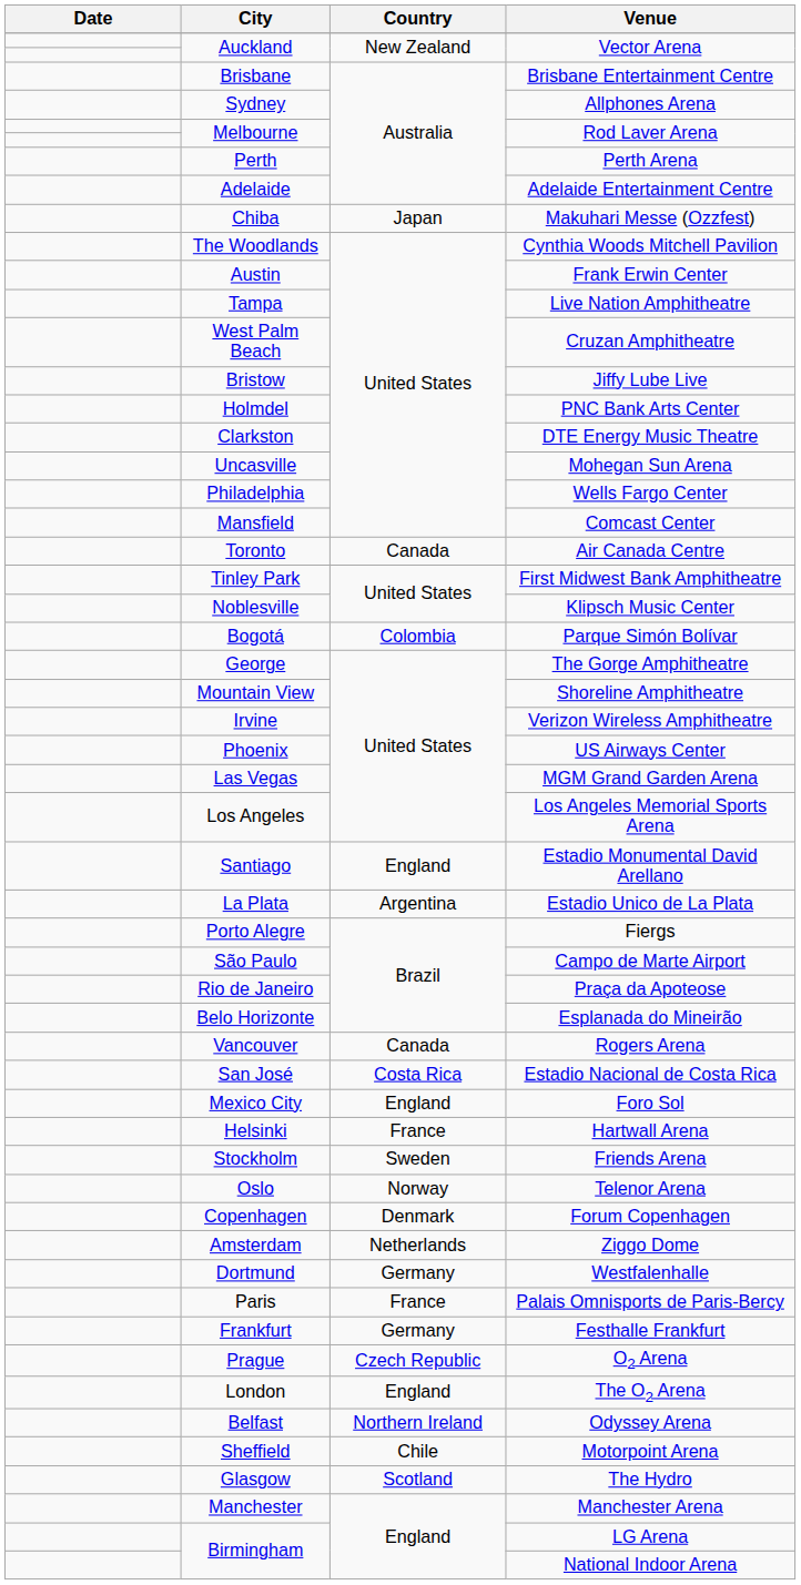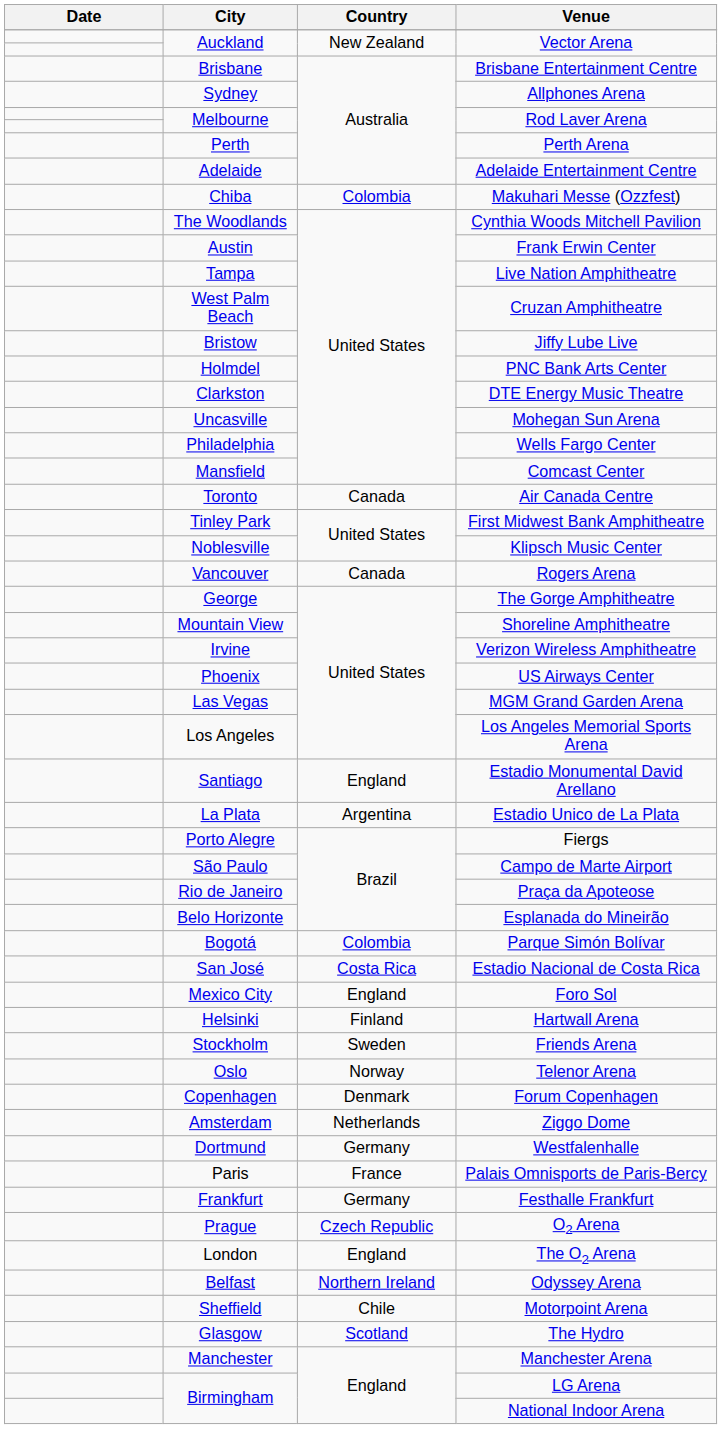 <table class="wikitable" style="text-align:center;">
 <tr>
 <th style="width:150px;">Date</th>
 <th style="width:125px;">City</th>
 <th style="width:150px;">Country</th>
 <th style="width:250px;">Venue</th>
 </tr>
 <tr>
 </tr>
 <tr>
 <td></td>
 <td rowspan="2"><a href='#'>Auckland</a></td>
 <td rowspan="2">New Zealand</td>
 <td rowspan="2"><a href='#'>Vector Arena</a></td>
 </tr>
 <tr>
 <td></td>
 </tr>
 <tr>
 <td></td>
 <td><a href='#'>Brisbane</a></td>
 <td rowspan="6">Australia</td>
 <td><a href='#'>Brisbane Entertainment Centre</a></td>
 </tr>
 <tr>
 <td></td>
 <td><a href='#'>Sydney</a></td>
 <td><a href='#'>Allphones Arena</a></td>
 </tr>
 <tr>
 <td></td>
 <td rowspan="2"><a href='#'>Melbourne</a></td>
 <td rowspan="2"><a href='#'>Rod Laver Arena</a></td>
 </tr>
 <tr>
 <td></td>
 </tr>
 <tr>
 <td></td>
 <td><a href='#'>Perth</a></td>
 <td><a href='#'>Perth Arena</a></td>
 </tr>
 <tr>
 <td></td>
 <td><a href='#'>Adelaide</a></td>
 <td><a href='#'>Adelaide Entertainment Centre</a></td>
 </tr>
 <tr>
 <td></td>
 <td><a href='#'>Chiba</a></td>
-<td>Japan</td>
+<td><a href='#'>Colombia</a></td>
 <td><a href='#'>Makuhari Messe</a> (<a href='#'>Ozzfest</a>)</td>
 </tr>
 <tr>
 <td></td>
 <td><a href='#'>The Woodlands</a></td>
 <td rowspan="10">United States</td>
 <td><a href='#'>Cynthia Woods Mitchell Pavilion</a></td>
 </tr>
 <tr>
 <td></td>
 <td><a href='#'>Austin</a></td>
 <td><a href='#'>Frank Erwin Center</a></td>
 </tr>
 <tr>
 <td></td>
 <td><a href='#'>Tampa</a></td>
 <td><a href='#'>Live Nation Amphitheatre</a></td>
 </tr>
 <tr>
 <td></td>
 <td><a href='#'>West Palm Beach</a></td>
 <td><a href='#'>Cruzan Amphitheatre</a></td>
 </tr>
 <tr>
 <td></td>
 <td><a href='#'>Bristow</a></td>
 <td><a href='#'>Jiffy Lube Live</a></td>
 </tr>
 <tr>
 <td></td>
 <td><a href='#'>Holmdel</a></td>
 <td><a href='#'>PNC Bank Arts Center</a></td>
 </tr>
 <tr>
 <td></td>
 <td><a href='#'>Clarkston</a></td>
 <td><a href='#'>DTE Energy Music Theatre</a></td>
 </tr>
 <tr>
 <td></td>
 <td><a href='#'>Uncasville</a></td>
 <td><a href='#'>Mohegan Sun Arena</a></td>
 </tr>
 <tr>
 <td></td>
 <td><a href='#'>Philadelphia</a></td>
 <td><a href='#'>Wells Fargo Center</a></td>
 </tr>
 <tr>
 <td></td>
 <td><a href='#'>Mansfield</a></td>
 <td><a href='#'>Comcast Center</a></td>
 </tr>
 <tr>
 <td></td>
 <td><a href='#'>Toronto</a></td>
 <td>Canada</td>
 <td><a href='#'>Air Canada Centre</a></td>
 </tr>
 <tr>
 <td></td>
 <td><a href='#'>Tinley Park</a></td>
 <td rowspan="2">United States</td>
 <td><a href='#'>First Midwest Bank Amphitheatre</a></td>
 </tr>
 <tr>
 <td></td>
 <td><a href='#'>Noblesville</a></td>
 <td><a href='#'>Klipsch Music Center</a></td>
 </tr>
 <tr>
 <td></td>
-<td><a href='#'>Bogotá</a></td>
-<td><a href='#'>Colombia</a></td>
-<td><a href='#'>Parque Simón Bolívar</a></td>
+<td><a href='#'>Vancouver</a></td>
+<td>Canada</td>
+<td><a href='#'>Rogers Arena</a></td>
 </tr>
 <tr>
 <td></td>
 <td><a href='#'>George</a></td>
 <td rowspan="6">United States</td>
 <td><a href='#'>The Gorge Amphitheatre</a></td>
 </tr>
 <tr>
 <td></td>
 <td><a href='#'>Mountain View</a></td>
 <td><a href='#'>Shoreline Amphitheatre</a></td>
 </tr>
 <tr>
 <td></td>
 <td><a href='#'>Irvine</a></td>
 <td><a href='#'>Verizon Wireless Amphitheatre</a></td>
 </tr>
 <tr>
 <td></td>
 <td><a href='#'>Phoenix</a></td>
 <td><a href='#'>US Airways Center</a></td>
 </tr>
 <tr>
 <td></td>
 <td><a href='#'>Las Vegas</a></td>
 <td><a href='#'>MGM Grand Garden Arena</a></td>
 </tr>
 <tr>
 <td></td>
 <td>Los Angeles</td>
 <td><a href='#'>Los Angeles Memorial Sports Arena</a></td>
 </tr>
 <tr>
 <td></td>
 <td><a href='#'>Santiago</a></td>
 <td>England</td>
 <td><a href='#'>Estadio Monumental David Arellano</a></td>
 </tr>
 <tr>
 <td></td>
 <td><a href='#'>La Plata</a></td>
 <td>Argentina</td>
 <td><a href='#'>Estadio Unico de La Plata</a></td>
 </tr>
 <tr>
 <td></td>
 <td><a href='#'>Porto Alegre</a></td>
 <td rowspan="4">Brazil</td>
 <td>Fiergs</td>
 </tr>
 <tr>
 <td></td>
 <td><a href='#'>São Paulo</a></td>
 <td><a href='#'>Campo de Marte Airport</a></td>
 </tr>
 <tr>
 <td></td>
 <td><a href='#'>Rio de Janeiro</a></td>
 <td><a href='#'>Praça da Apoteose</a></td>
 </tr>
 <tr>
 <td></td>
 <td><a href='#'>Belo Horizonte</a></td>
 <td><a href='#'>Esplanada do Mineirão</a></td>
 </tr>
 <tr>
 <td></td>
-<td><a href='#'>Vancouver</a></td>
-<td>Canada</td>
-<td><a href='#'>Rogers Arena</a></td>
+<td><a href='#'>Bogotá</a></td>
+<td><a href='#'>Colombia</a></td>
+<td><a href='#'>Parque Simón Bolívar</a></td>
 </tr>
 <tr>
 <td></td>
 <td><a href='#'>San José</a></td>
 <td><a href='#'>Costa Rica</a></td>
 <td><a href='#'>Estadio Nacional de Costa Rica</a></td>
 </tr>
 <tr>
 <td></td>
 <td><a href='#'>Mexico City</a></td>
 <td>England</td>
 <td><a href='#'>Foro Sol</a></td>
 </tr>
 <tr>
 <td></td>
 <td><a href='#'>Helsinki</a></td>
-<td>France</td>
+<td>Finland</td>
 <td><a href='#'>Hartwall Arena</a></td>
 </tr>
 <tr>
 <td></td>
 <td><a href='#'>Stockholm</a></td>
 <td>Sweden</td>
 <td><a href='#'>Friends Arena</a></td>
 </tr>
 <tr>
 <td></td>
 <td><a href='#'>Oslo</a></td>
 <td>Norway</td>
 <td><a href='#'>Telenor Arena</a></td>
 </tr>
 <tr>
 <td></td>
 <td><a href='#'>Copenhagen</a></td>
 <td>Denmark</td>
 <td><a href='#'>Forum Copenhagen</a></td>
 </tr>
 <tr>
 <td></td>
 <td><a href='#'>Amsterdam</a></td>
 <td>Netherlands</td>
 <td><a href='#'>Ziggo Dome</a></td>
 </tr>
 <tr>
 <td></td>
 <td><a href='#'>Dortmund</a></td>
 <td>Germany</td>
 <td><a href='#'>Westfalenhalle</a></td>
 </tr>
 <tr>
 <td></td>
 <td>Paris</td>
 <td>France</td>
 <td><a href='#'>Palais Omnisports de Paris-Bercy</a></td>
 </tr>
 <tr>
 <td></td>
 <td><a href='#'>Frankfurt</a></td>
 <td>Germany</td>
 <td><a href='#'>Festhalle Frankfurt</a></td>
 </tr>
 <tr>
 <td></td>
 <td><a href='#'>Prague</a></td>
 <td><a href='#'>Czech Republic</a></td>
 <td><a href='#'>O<sub>2</sub> Arena</a></td>
 </tr>
 <tr>
 <td></td>
 <td>London</td>
 <td>England</td>
 <td><a href='#'>The O<sub>2</sub> Arena</a></td>
 </tr>
 <tr>
 <td></td>
 <td><a href='#'>Belfast</a></td>
 <td><a href='#'>Northern Ireland</a></td>
 <td><a href='#'>Odyssey Arena</a></td>
 </tr>
 <tr>
 <td></td>
 <td><a href='#'>Sheffield</a></td>
 <td>Chile</td>
 <td><a href='#'>Motorpoint Arena</a></td>
 </tr>
 <tr>
 <td></td>
 <td><a href='#'>Glasgow</a></td>
 <td><a href='#'>Scotland</a></td>
 <td><a href='#'>The Hydro</a></td>
 </tr>
 <tr>
 <td></td>
 <td><a href='#'>Manchester</a></td>
 <td rowspan="3">England</td>
 <td><a href='#'>Manchester Arena</a></td>
 </tr>
 <tr>
 <td></td>
 <td rowspan="2"><a href='#'>Birmingham</a></td>
 <td><a href='#'>LG Arena</a></td>
 </tr>
 <tr>
 <td></td>
 <td><a href='#'>National Indoor Arena</a></td>
 </tr>
 </table>
